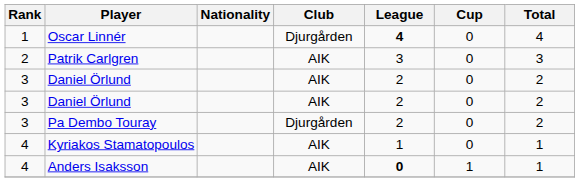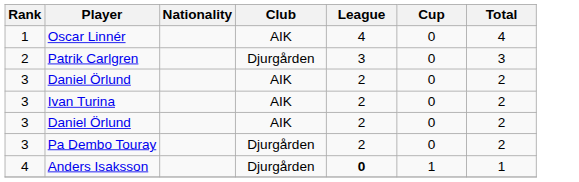 <table class="wikitable sortable" style="text-align:center;margin-left:1em">
 <tr>
 <th>Rank</th>
 <th>Player</th>
 <th>Nationality</th>
 <th style="width:100px;">Club</th>
 <th width=75>League</th>
 <th width=75>Cup</th>
 <th width=75>Total</th>
 </tr>
 <tr>
 <td>1</td>
 <td style="text-align:left;"><a href='#'>Oscar Linnér</a></td>
 <td style="text-align:left;"></td>
-<td>Djurgården</td>
-<td><strong>4</strong></td>
+<td>AIK</td>
+<td>4</td>
 <td>0</td>
 <td>4</td>
 </tr>
 <tr>
 <td>2</td>
 <td style="text-align:left;"><a href='#'>Patrik Carlgren</a></td>
 <td style="text-align:left;"></td>
-<td>AIK</td>
+<td>Djurgården</td>
 <td>3</td>
 <td>0</td>
 <td>3</td>
 </tr>
 <tr>
 <td>3</td>
 <td style="text-align:left;"><a href='#'>Daniel Örlund</a></td>
+<td style="text-align:left;"></td>
+<td>AIK</td>
+<td>2</td>
+<td>0</td>
+<td>2</td>
+</tr>
+<tr>
+<td>3</td>
+<td style="text-align:left;"><a href='#'>Ivan Turina</a></td>
 <td style="text-align:left;"></td>
 <td>AIK</td>
 <td>2</td>
 <td>0</td>
 <td>2</td>
 </tr>
 <tr>
 <td>3</td>
 <td style="text-align:left;"><a href='#'>Daniel Örlund</a></td>
 <td style="text-align:left;"></td>
 <td>AIK</td>
 <td>2</td>
 <td>0</td>
 <td>2</td>
 </tr>
 <tr>
 <td>3</td>
 <td style="text-align:left;"><a href='#'>Pa Dembo Touray</a></td>
 <td style="text-align:left;"></td>
 <td>Djurgården</td>
 <td>2</td>
 <td>0</td>
 <td>2</td>
 </tr>
 <tr>
 <td>4</td>
-<td style="text-align:left;"><a href='#'>Kyriakos Stamatopoulos</a></td>
-<td style="text-align:left;"></td>
-<td>AIK</td>
-<td>1</td>
-<td>0</td>
-<td>1</td>
-</tr>
-<tr>
-<td>4</td>
 <td style="text-align:left;"><a href='#'>Anders Isaksson</a></td>
 <td style="text-align:left;"></td>
-<td>AIK</td>
+<td>Djurgården</td>
 <td><strong>0</strong></td>
 <td>1</td>
 <td>1</td>
 </tr>
 <tr>
 </tr>
 </table>
